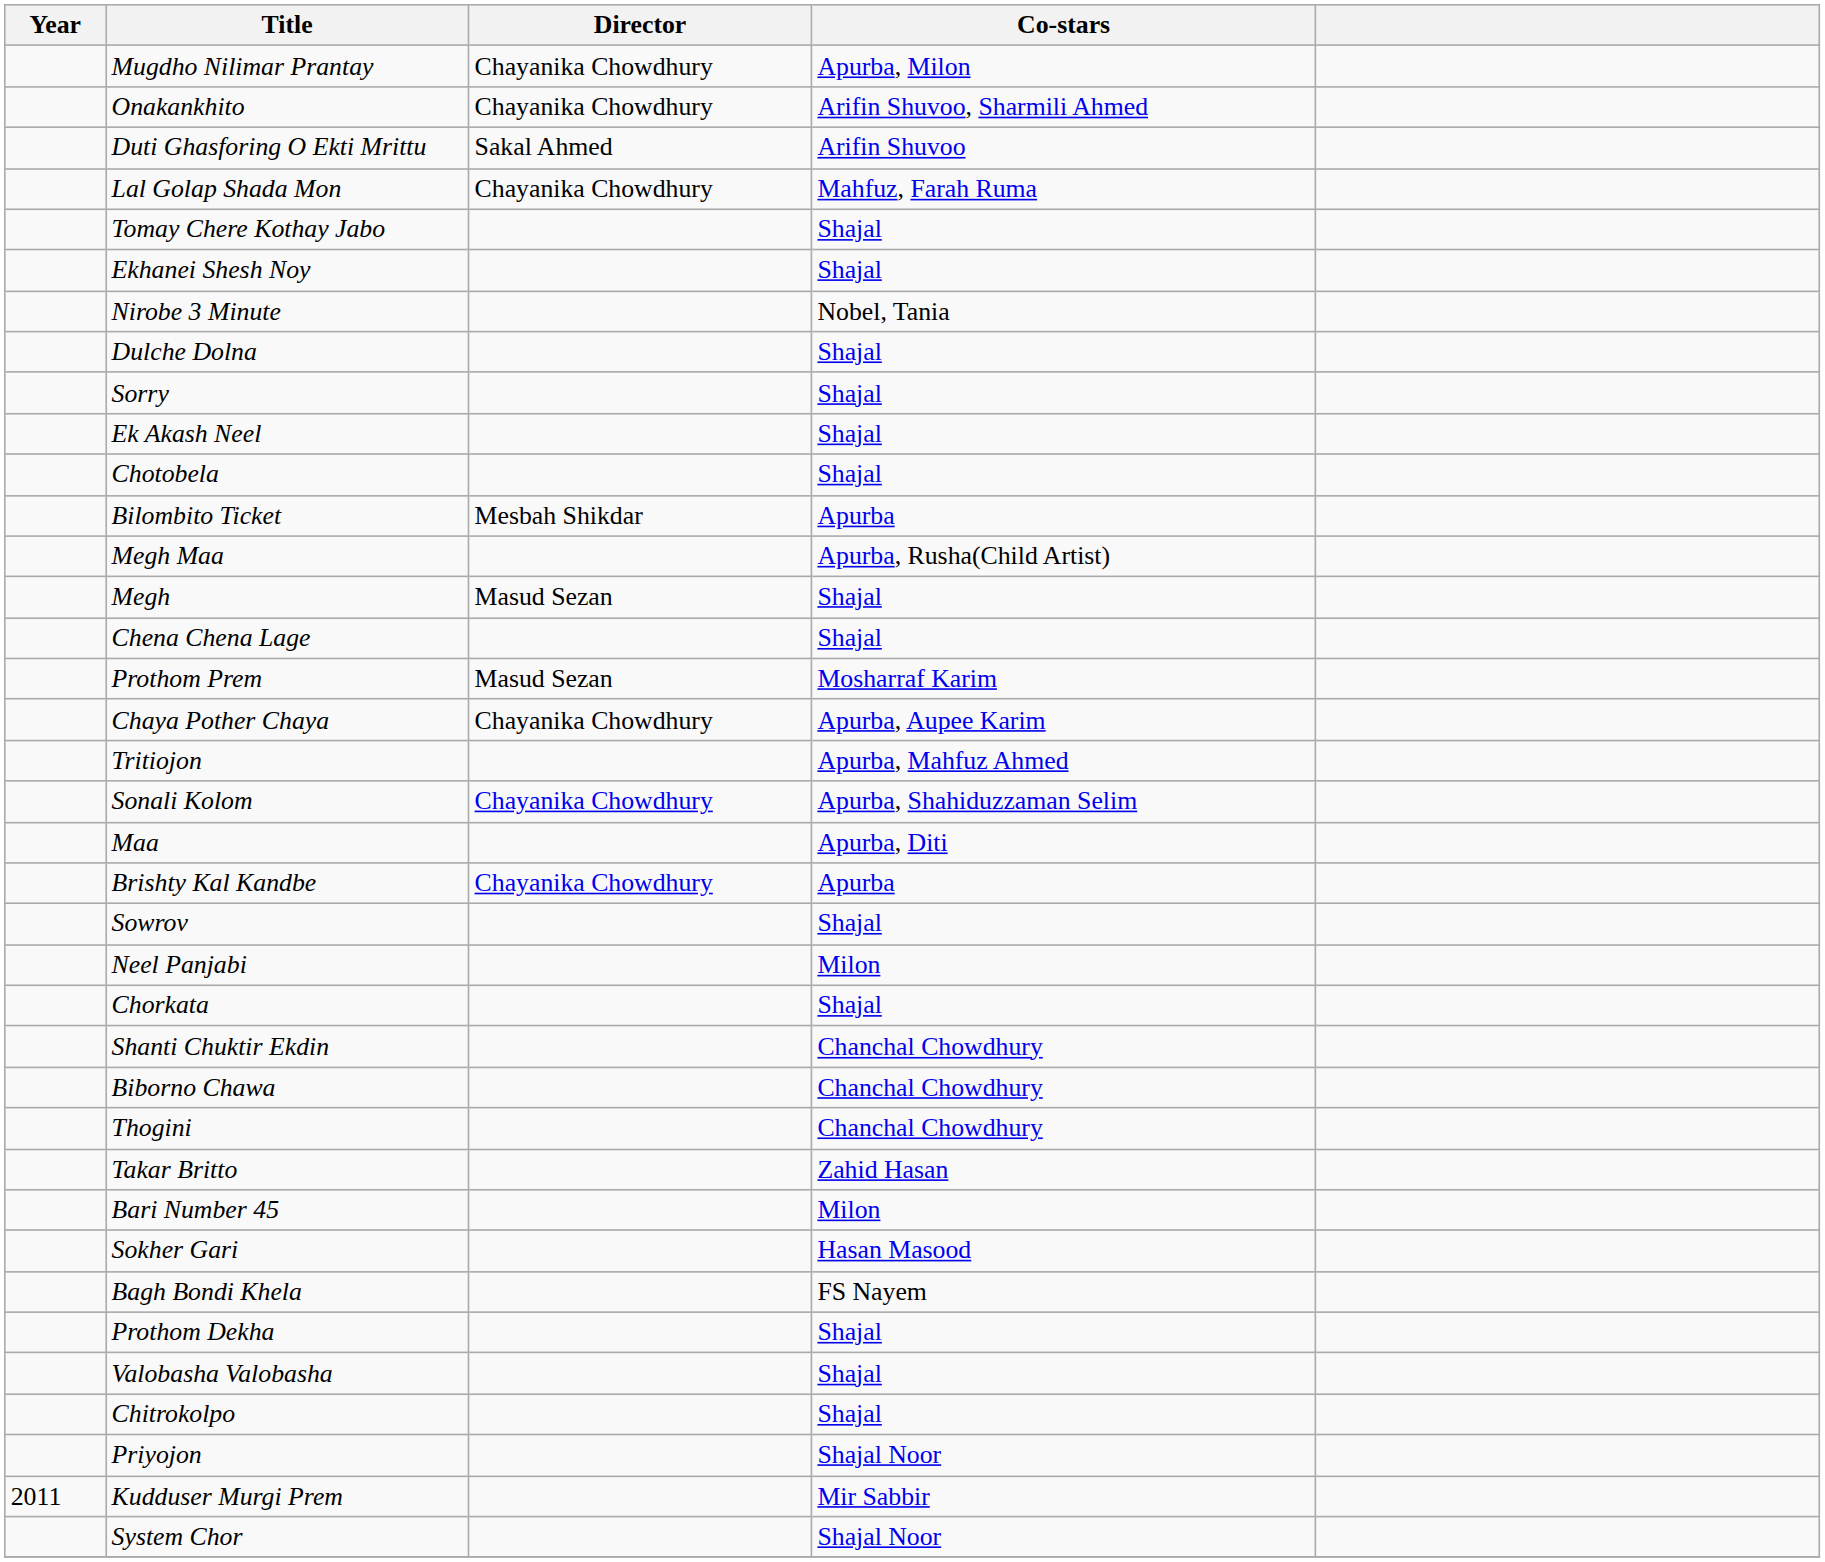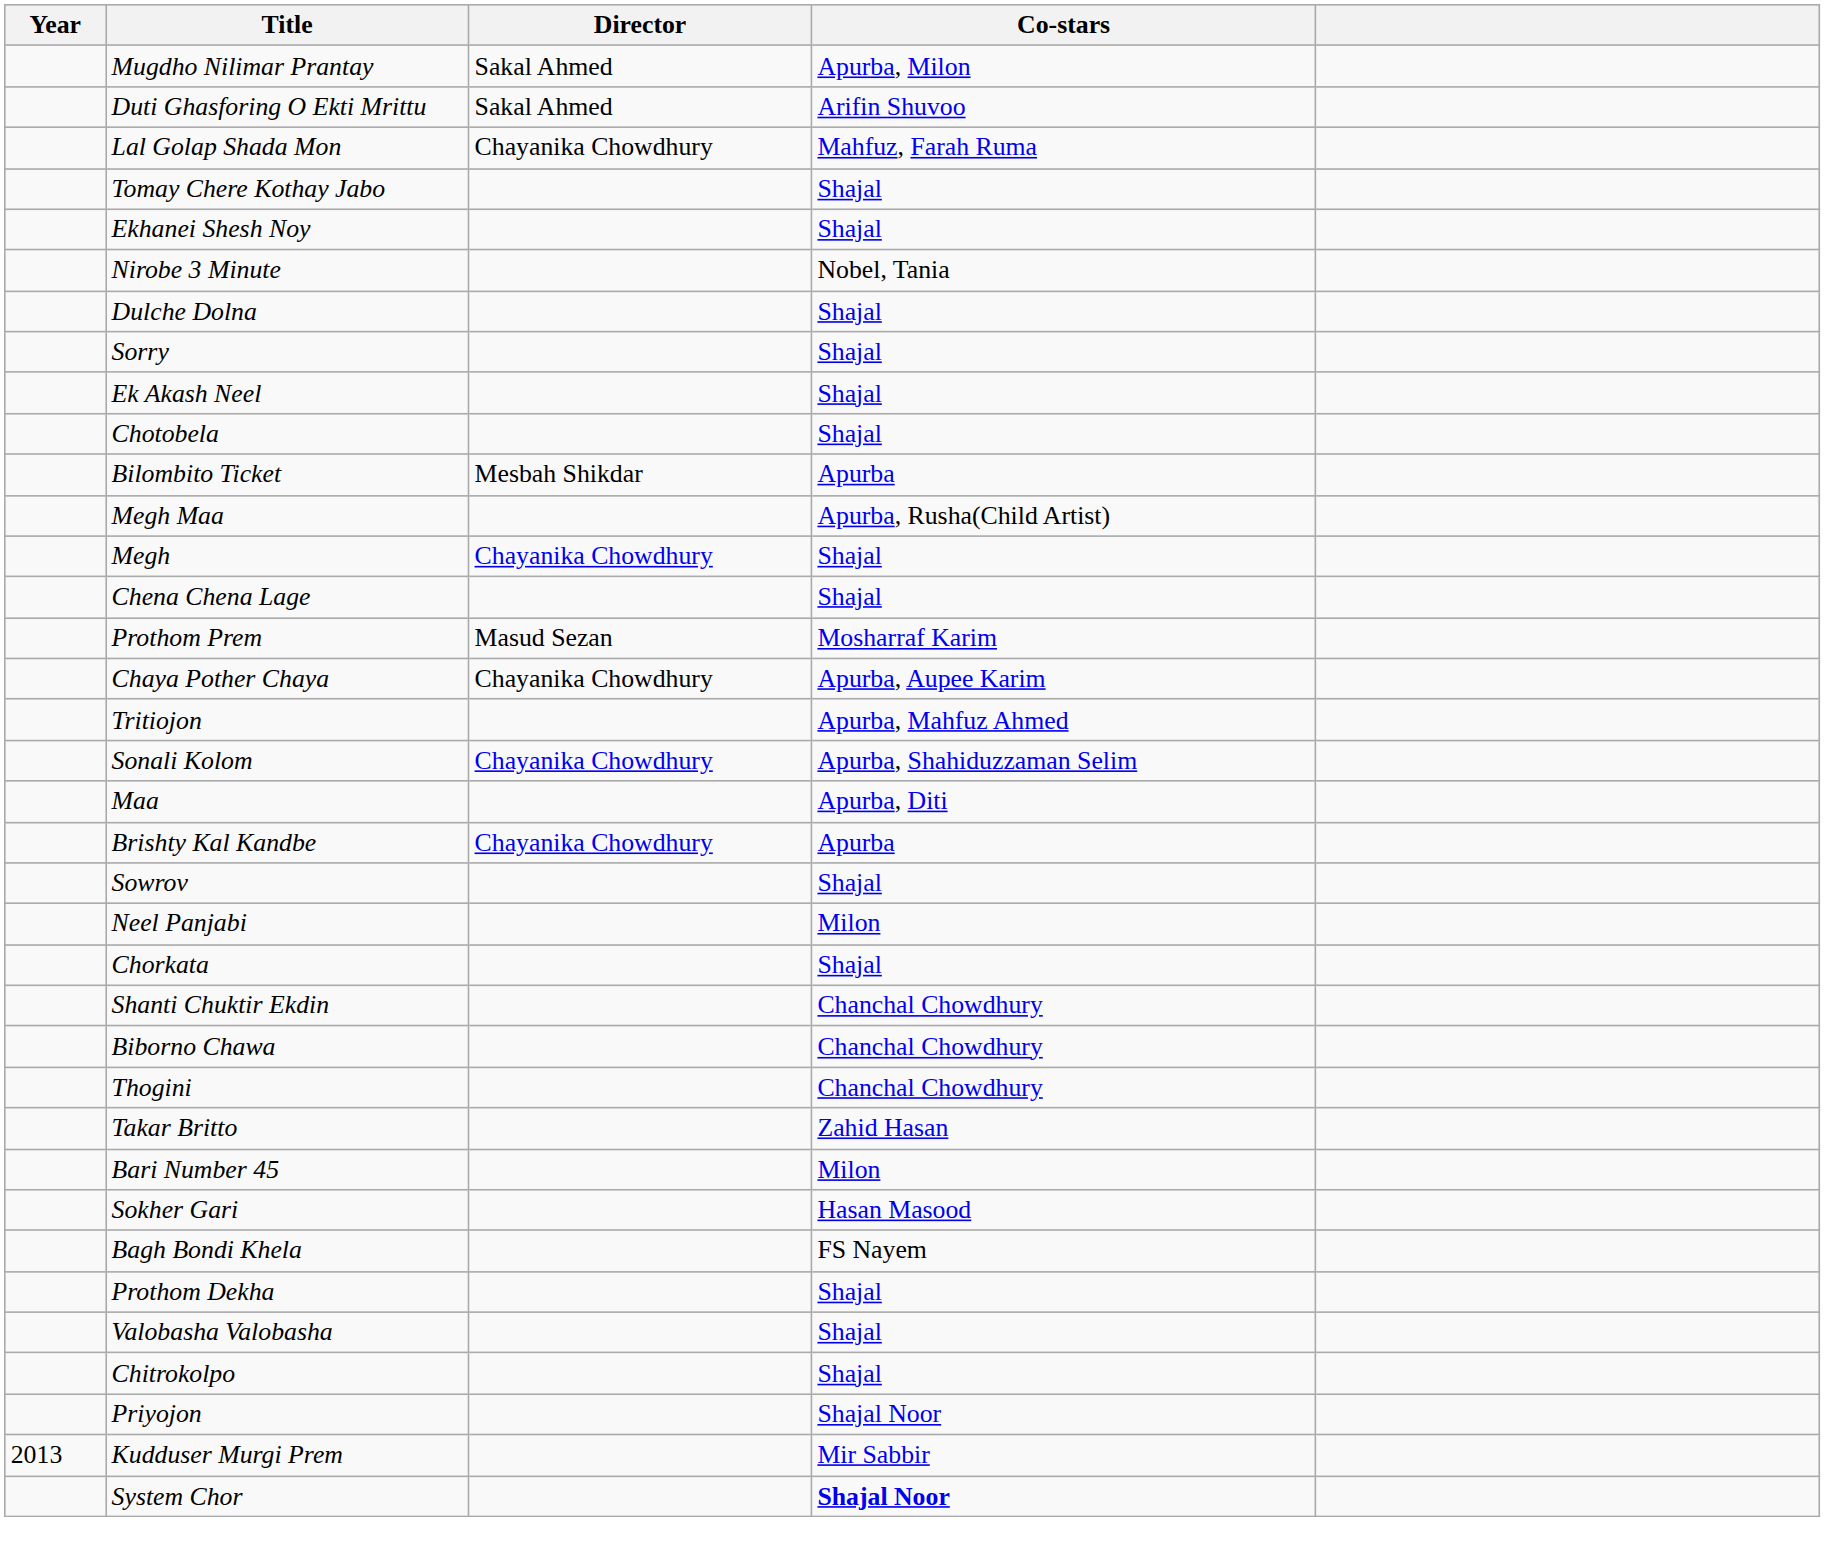 <table class="wikitable sortable">
 <tr>
 <th width= "5%">Year</th>
 <th width= "18%">Title</th>
 <th width= "17%">Director</th>
 <th width= "25%">Co-stars</th>
 <th width= "25%"></th>
 </tr>
 <tr>
 <td></td>
 <td><em>Mugdho Nilimar Prantay</em></td>
-<td>Chayanika Chowdhury</td>
+<td>Sakal Ahmed</td>
 <td><a href='#'>Apurba</a>, <a href='#'>Milon</a></td>
-<td></td>
-</tr>
-<tr>
-<td></td>
-<td><em>Onakankhito</em></td>
-<td>Chayanika Chowdhury</td>
-<td><a href='#'>Arifin Shuvoo</a>, <a href='#'>Sharmili Ahmed</a></td>
 <td></td>
 </tr>
 <tr>
 <td></td>
 <td><em>Duti Ghasforing O Ekti Mrittu</em></td>
 <td>Sakal Ahmed</td>
 <td><a href='#'>Arifin Shuvoo</a></td>
 <td></td>
 </tr>
 <tr>
 <td></td>
 <td><em>Lal Golap Shada Mon</em></td>
 <td>Chayanika Chowdhury</td>
 <td><a href='#'>Mahfuz</a>, <a href='#'>Farah Ruma</a></td>
 <td></td>
 </tr>
 <tr>
 <td></td>
 <td><em>Tomay Chere Kothay Jabo</em></td>
 <td></td>
 <td><a href='#'>Shajal</a></td>
 <td></td>
 </tr>
 <tr>
 <td></td>
 <td><em>Ekhanei Shesh Noy</em></td>
 <td></td>
 <td><a href='#'>Shajal</a></td>
 <td></td>
 </tr>
 <tr>
 <td></td>
 <td><em>Nirobe 3 Minute</em></td>
 <td></td>
 <td>Nobel, Tania</td>
 <td></td>
 </tr>
 <tr>
 <td></td>
 <td><em>Dulche Dolna</em></td>
 <td></td>
 <td><a href='#'>Shajal</a></td>
 <td></td>
 </tr>
 <tr>
 <td></td>
 <td><em>Sorry</em></td>
 <td></td>
 <td><a href='#'>Shajal</a></td>
 <td></td>
 </tr>
 <tr>
 <td></td>
 <td><em>Ek Akash Neel</em></td>
 <td></td>
 <td><a href='#'>Shajal</a></td>
 <td></td>
 </tr>
 <tr>
 <td></td>
 <td><em>Chotobela</em></td>
 <td></td>
 <td><a href='#'>Shajal</a></td>
 <td></td>
 </tr>
 <tr>
 <td></td>
 <td><em>Bilombito Ticket</em></td>
 <td>Mesbah Shikdar</td>
 <td><a href='#'>Apurba</a></td>
 <td></td>
 </tr>
 <tr>
 <td></td>
 <td><em>Megh Maa</em></td>
 <td></td>
 <td><a href='#'>Apurba</a>, Rusha(Child Artist)</td>
 <td></td>
 </tr>
 <tr>
 <td></td>
 <td><em>Megh</em></td>
-<td>Masud Sezan</td>
+<td><a href='#'>Chayanika Chowdhury</a></td>
 <td><a href='#'>Shajal</a></td>
 <td></td>
 </tr>
 <tr>
 <td></td>
 <td><em>Chena Chena Lage</em></td>
 <td></td>
 <td><a href='#'>Shajal</a></td>
 <td></td>
 </tr>
 <tr>
 <td></td>
 <td><em>Prothom Prem</em></td>
 <td>Masud Sezan</td>
 <td><a href='#'>Mosharraf Karim</a></td>
 <td></td>
 </tr>
 <tr>
 <td></td>
 <td><em>Chaya Pother Chaya</em></td>
 <td>Chayanika Chowdhury</td>
 <td><a href='#'>Apurba</a>, <a href='#'>Aupee Karim</a></td>
 <td></td>
 </tr>
 <tr>
 <td></td>
 <td><em>Tritiojon</em></td>
 <td></td>
 <td><a href='#'>Apurba</a>, <a href='#'>Mahfuz Ahmed</a></td>
 <td></td>
 </tr>
 <tr>
 <td></td>
 <td><em>Sonali Kolom </em></td>
 <td><a href='#'>Chayanika Chowdhury</a></td>
 <td><a href='#'>Apurba</a>, <a href='#'>Shahiduzzaman Selim</a></td>
 <td></td>
 </tr>
 <tr>
 <td></td>
 <td><em>Maa</em></td>
 <td></td>
 <td><a href='#'>Apurba</a>, <a href='#'>Diti</a></td>
 <td></td>
 </tr>
 <tr>
 <td></td>
 <td><em>Brishty Kal Kandbe</em></td>
 <td><a href='#'>Chayanika Chowdhury</a></td>
 <td><a href='#'>Apurba</a></td>
 <td></td>
 </tr>
 <tr>
 <td></td>
 <td><em>Sowrov</em></td>
 <td></td>
 <td><a href='#'>Shajal</a></td>
 <td></td>
 </tr>
 <tr>
 <td></td>
 <td><em>Neel Panjabi</em></td>
 <td></td>
 <td><a href='#'>Milon</a></td>
 <td></td>
 </tr>
 <tr>
 <td></td>
 <td><em>Chorkata</em></td>
 <td></td>
 <td><a href='#'>Shajal</a></td>
 <td></td>
 </tr>
 <tr>
 <td></td>
 <td><em>Shanti Chuktir Ekdin</em></td>
 <td></td>
 <td><a href='#'>Chanchal Chowdhury</a></td>
 <td></td>
 </tr>
 <tr>
 <td></td>
 <td><em>Biborno Chawa</em></td>
 <td></td>
 <td><a href='#'>Chanchal Chowdhury</a></td>
 <td></td>
 </tr>
 <tr>
 <td></td>
 <td><em>Thogini</em></td>
 <td></td>
 <td><a href='#'>Chanchal Chowdhury</a></td>
 <td></td>
 </tr>
 <tr>
 <td></td>
 <td><em>Takar Britto</em></td>
 <td></td>
 <td><a href='#'>Zahid Hasan</a></td>
 <td></td>
 </tr>
 <tr>
 <td></td>
 <td><em>Bari Number 45</em></td>
 <td></td>
 <td><a href='#'>Milon</a></td>
 <td></td>
 </tr>
 <tr>
 <td></td>
 <td><em>Sokher Gari</em></td>
 <td></td>
 <td><a href='#'>Hasan Masood</a></td>
 <td></td>
 </tr>
 <tr>
 <td></td>
 <td><em>Bagh Bondi Khela</em></td>
 <td></td>
 <td>FS Nayem</td>
 <td></td>
 </tr>
 <tr>
 <td></td>
 <td><em>Prothom Dekha</em></td>
 <td></td>
 <td><a href='#'>Shajal</a></td>
 <td></td>
 </tr>
 <tr>
 <td></td>
 <td><em>Valobasha Valobasha</em></td>
 <td></td>
 <td><a href='#'>Shajal</a></td>
 <td></td>
 </tr>
 <tr>
 <td></td>
 <td><em>Chitrokolpo</em></td>
 <td></td>
 <td><a href='#'>Shajal</a></td>
 <td></td>
 </tr>
 <tr>
 <td></td>
 <td><em>Priyojon</em></td>
 <td></td>
 <td><a href='#'>Shajal Noor</a></td>
 <td></td>
 </tr>
 <tr>
-<td>2011</td>
+<td>2013</td>
 <td><em>Kudduser Murgi Prem</em></td>
 <td></td>
 <td><a href='#'>Mir Sabbir</a></td>
 <td></td>
 </tr>
 <tr>
 <td></td>
 <td><em>System Chor</em></td>
 <td></td>
-<td><a href='#'>Shajal Noor</a></td>
+<td><strong><a href='#'>Shajal Noor</a></strong></td>
 <td></td>
 </tr>
 <tr>
 </tr>
 </table>
